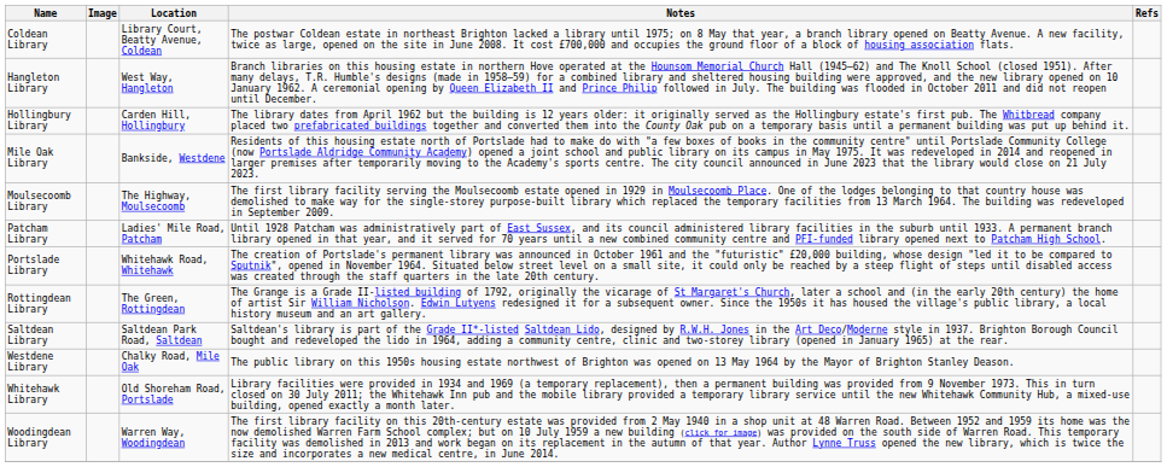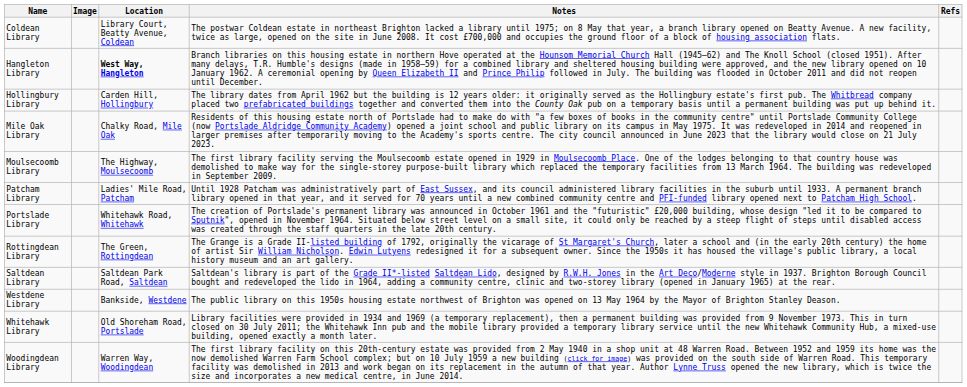 <table class="wikitable sortable">
 <tr>
 <th>Name</th>
 <th class="unsortable">Image</th>
 <th>Location</th>
 <th class="unsortable">Notes</th>
 <th class="unsortable">Refs</th>
 </tr>
 <tr>
 <td>Coldean Library</td>
 <td></td>
 <td>Library Court, Beatty Avenue, <a href='#'>Coldean</a><br></td>
 <td>The postwar Coldean estate in northeast Brighton lacked a library until 1975; on 8 May that year, a branch library opened on Beatty Avenue.  A new facility, twice as large, opened on the site in June 2008.  It cost £700,000 and occupies the ground floor of a block of <a href='#'>housing association</a> flats.</td>
 <td></td>
 </tr>
 <tr>
 <td>Hangleton Library</td>
 <td></td>
-<td>West Way, <a href='#'>Hangleton</a><br></td>
+<td><strong>West Way, <a href='#'>Hangleton</a><br></strong></td>
 <td>Branch libraries on this housing estate in northern Hove operated at the <a href='#'>Hounsom Memorial Church</a> Hall (1945–62) and The Knoll School (closed 1951).  After many delays, T.R. Humble's designs (made in 1958–59) for a combined library and sheltered housing building were approved, and the new library opened on 10 January 1962.  A ceremonial opening by <a href='#'>Queen Elizabeth II</a> and <a href='#'>Prince Philip</a> followed in July.  The building was flooded in October 2011 and did not reopen until December.</td>
 <td><br></td>
 </tr>
 <tr>
 <td>Hollingbury Library</td>
 <td></td>
 <td>Carden Hill, <a href='#'>Hollingbury</a><br></td>
 <td>The library dates from April 1962 but the building is 12 years older: it originally served as the Hollingbury estate's first pub.  The <a href='#'>Whitbread</a> company placed two <a href='#'>prefabricated buildings</a> together and converted them into the <em>County Oak</em> pub on a temporary basis until a permanent building was put up behind it.</td>
 <td></td>
 </tr>
 <tr>
 <td>Mile Oak Library</td>
 <td></td>
-<td>Bankside, <a href='#'>Westdene</a><br></td>
+<td>Chalky Road, <a href='#'>Mile Oak</a><br></td>
 <td>Residents of this housing estate north of Portslade had to make do with "a few boxes of books in the community centre" until Portslade Community College (now <a href='#'>Portslade Aldridge Community Academy</a>) opened a joint school and public library on its campus in May 1975.  It was redeveloped in 2014 and reopened in larger premises after temporarily moving to the Academy's sports centre.  The city council announced in June 2023 that the library would close on 21 July 2023.</td>
 <td><br></td>
 </tr>
 <tr>
 <td>Moulsecoomb Library</td>
 <td></td>
 <td>The Highway, <a href='#'>Moulsecoomb</a><br></td>
 <td>The first library facility serving the Moulsecoomb estate opened in 1929 in <a href='#'>Moulsecoomb Place</a>.  One of the lodges belonging to that country house was demolished to make way for the single-storey purpose-built library which replaced the temporary facilities from 13 March 1964.  The building was redeveloped in September 2009.</td>
 <td><br></td>
 </tr>
 <tr>
 <td>Patcham Library</td>
 <td></td>
 <td>Ladies' Mile Road, <a href='#'>Patcham</a><br></td>
 <td>Until 1928 Patcham was administratively part of <a href='#'>East Sussex</a>, and its council administered library facilities in the suburb until 1933.  A permanent branch library opened in that year, and it served for 70 years until a new combined community centre and <a href='#'>PFI-funded</a> library opened next to <a href='#'>Patcham High School</a>.</td>
 <td></td>
 </tr>
 <tr>
 <td>Portslade Library</td>
 <td></td>
 <td>Whitehawk Road, <a href='#'>Whitehawk</a><br></td>
 <td>The creation of Portslade's permanent library was announced in October 1961 and the "futuristic" £20,000 building, whose design "led it to be compared to <a href='#'>Sputnik</a>", opened in November 1964.  Situated below street level on a small site, it could only be reached by a steep flight of steps until disabled access was created through the staff quarters in the late 20th century.</td>
 <td></td>
 </tr>
 <tr>
 <td>Rottingdean Library</td>
 <td></td>
 <td>The Green, <a href='#'>Rottingdean</a><br></td>
 <td>The Grange is a Grade II-<a href='#'>listed building</a> of 1792, originally the vicarage of <a href='#'>St Margaret's Church</a>, later a school and (in the early 20th century) the home of artist Sir <a href='#'>William Nicholson</a>.  <a href='#'>Edwin Lutyens</a> redesigned it for a subsequent owner.  Since the 1950s it has housed the village's public library, a local history museum and an art gallery.</td>
 <td><br></td>
 </tr>
 <tr>
 <td>Saltdean Library</td>
 <td></td>
 <td>Saltdean Park Road, <a href='#'>Saltdean</a><br></td>
 <td>Saltdean's library is part of the <a href='#'>Grade II*-listed</a> <a href='#'>Saltdean Lido</a>, designed by <a href='#'>R.W.H. Jones</a> in the <a href='#'>Art Deco</a>/<a href='#'>Moderne</a> style in 1937.  Brighton Borough Council bought and redeveloped the lido in 1964, adding a community centre, clinic and two-storey library (opened in January 1965) at the rear.</td>
 <td><br></td>
 </tr>
 <tr>
 <td>Westdene Library</td>
 <td></td>
-<td>Chalky Road, <a href='#'>Mile Oak</a><br></td>
+<td>Bankside, <a href='#'>Westdene</a><br></td>
 <td>The public library on this 1950s housing estate northwest of Brighton was opened on 13 May 1964 by the Mayor of Brighton Stanley Deason.</td>
 <td><br></td>
 </tr>
 <tr>
 <td>Whitehawk Library</td>
 <td></td>
 <td>Old Shoreham Road, <a href='#'>Portslade</a><br></td>
 <td>Library facilities were provided in 1934 and 1969 (a temporary replacement), then a permanent building was provided from 9 November 1973.  This in turn closed on 30 July 2011; the Whitehawk Inn pub and the mobile library provided a temporary library service until the new Whitehawk Community Hub, a mixed-use building, opened exactly a month later.</td>
 <td><br></td>
 </tr>
 <tr>
 <td>Woodingdean Library</td>
 <td></td>
 <td>Warren Way, <a href='#'>Woodingdean</a><br></td>
 <td>The first library facility on this 20th-century estate was provided from 2 May 1940 in a shop unit at 48 Warren Road.  Between  1952 and 1959 its home was the now demolished Warren Farm School complex; but on 10 July 1959 a new building <small>(<a href='#'>click for image</a>)</small> was provided on the south side of Warren Road.  This temporary facility was demolished in 2013 and work began on its replacement in the autumn of that year.  Author <a href='#'>Lynne Truss</a> opened the new library, which is twice the size and incorporates a new medical centre, in June 2014.</td>
 <td><br></td>
 </tr>
 <tr>
 </tr>
 </table>
